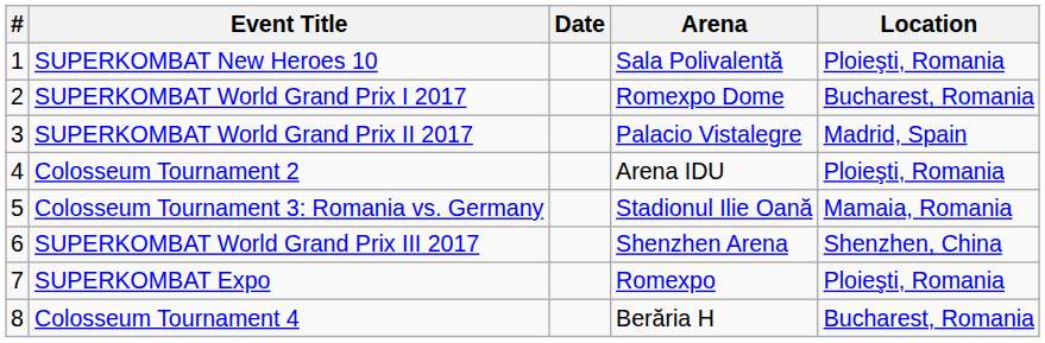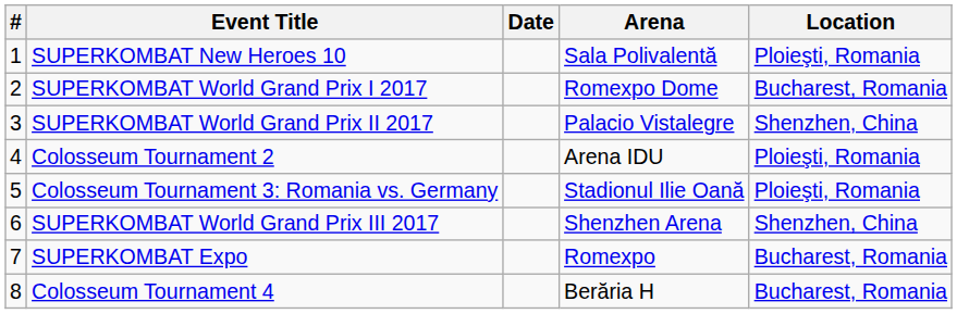 <table class="sortable wikitable succession-box" style="margin:1.0em auto; font-size:90%;">
 <tr>
 <th scope="col">#</th>
 <th scope="col">Event Title</th>
 <th scope="col">Date</th>
 <th scope="col">Arena</th>
 <th scope="col">Location</th>
 </tr>
 <tr>
 <td align=center>1</td>
 <td><a href='#'>SUPERKOMBAT New Heroes 10</a></td>
 <td></td>
 <td><a href='#'>Sala Polivalentă</a></td>
 <td> <a href='#'>Ploieşti, Romania</a></td>
 </tr>
 <tr>
 <td align=center>2</td>
 <td><a href='#'>SUPERKOMBAT World Grand Prix I 2017</a></td>
 <td></td>
 <td><a href='#'>Romexpo Dome</a></td>
 <td> <a href='#'>Bucharest, Romania</a></td>
 </tr>
 <tr>
 <td align=center>3</td>
 <td><a href='#'>SUPERKOMBAT World Grand Prix II 2017</a></td>
 <td></td>
 <td><a href='#'>Palacio Vistalegre</a></td>
-<td> <a href='#'>Madrid, Spain</a></td>
+<td> <a href='#'>Shenzhen, China</a></td>
 </tr>
 <tr>
 <td align=center>4</td>
 <td><a href='#'>Colosseum Tournament 2</a></td>
 <td></td>
 <td>Arena IDU</td>
 <td> <a href='#'>Ploieşti, Romania</a></td>
 </tr>
 <tr>
 <td align=center>5</td>
 <td><a href='#'>Colosseum Tournament 3: Romania vs. Germany</a></td>
 <td></td>
 <td><a href='#'>Stadionul Ilie Oană</a></td>
-<td> <a href='#'>Mamaia, Romania</a></td>
+<td> <a href='#'>Ploieşti, Romania</a></td>
 </tr>
 <tr>
 <td align=center>6</td>
 <td><a href='#'>SUPERKOMBAT World Grand Prix III 2017</a></td>
 <td></td>
 <td><a href='#'>Shenzhen Arena</a></td>
 <td> <a href='#'>Shenzhen, China</a></td>
 </tr>
 <tr>
 <td align=center>7</td>
 <td><a href='#'>SUPERKOMBAT Expo</a></td>
 <td></td>
 <td><a href='#'>Romexpo</a></td>
-<td> <a href='#'>Ploieşti, Romania</a></td>
+<td> <a href='#'>Bucharest, Romania</a></td>
 </tr>
 <tr>
 <td align=center>8</td>
 <td><a href='#'>Colosseum Tournament 4</a></td>
 <td></td>
 <td>Berăria H</td>
 <td> <a href='#'>Bucharest, Romania</a></td>
 </tr>
 </table>
